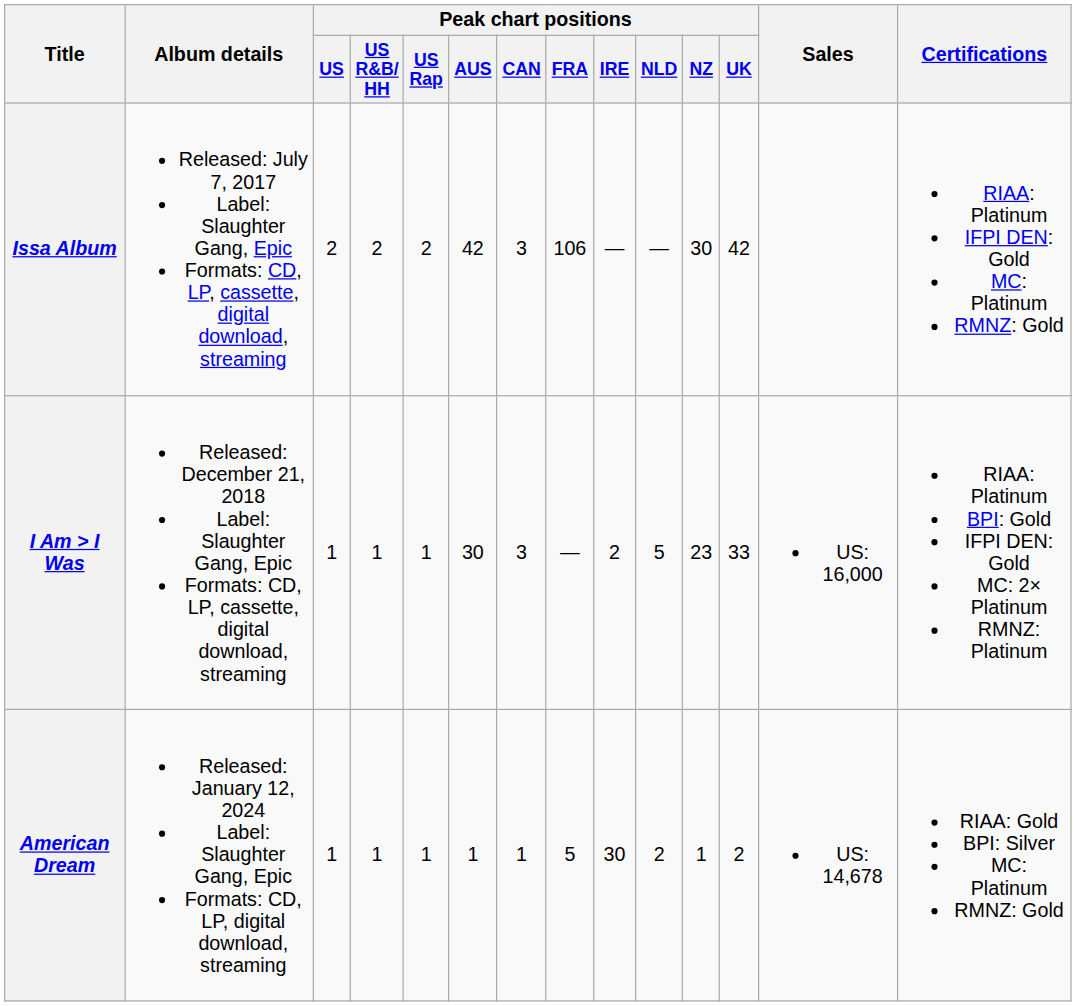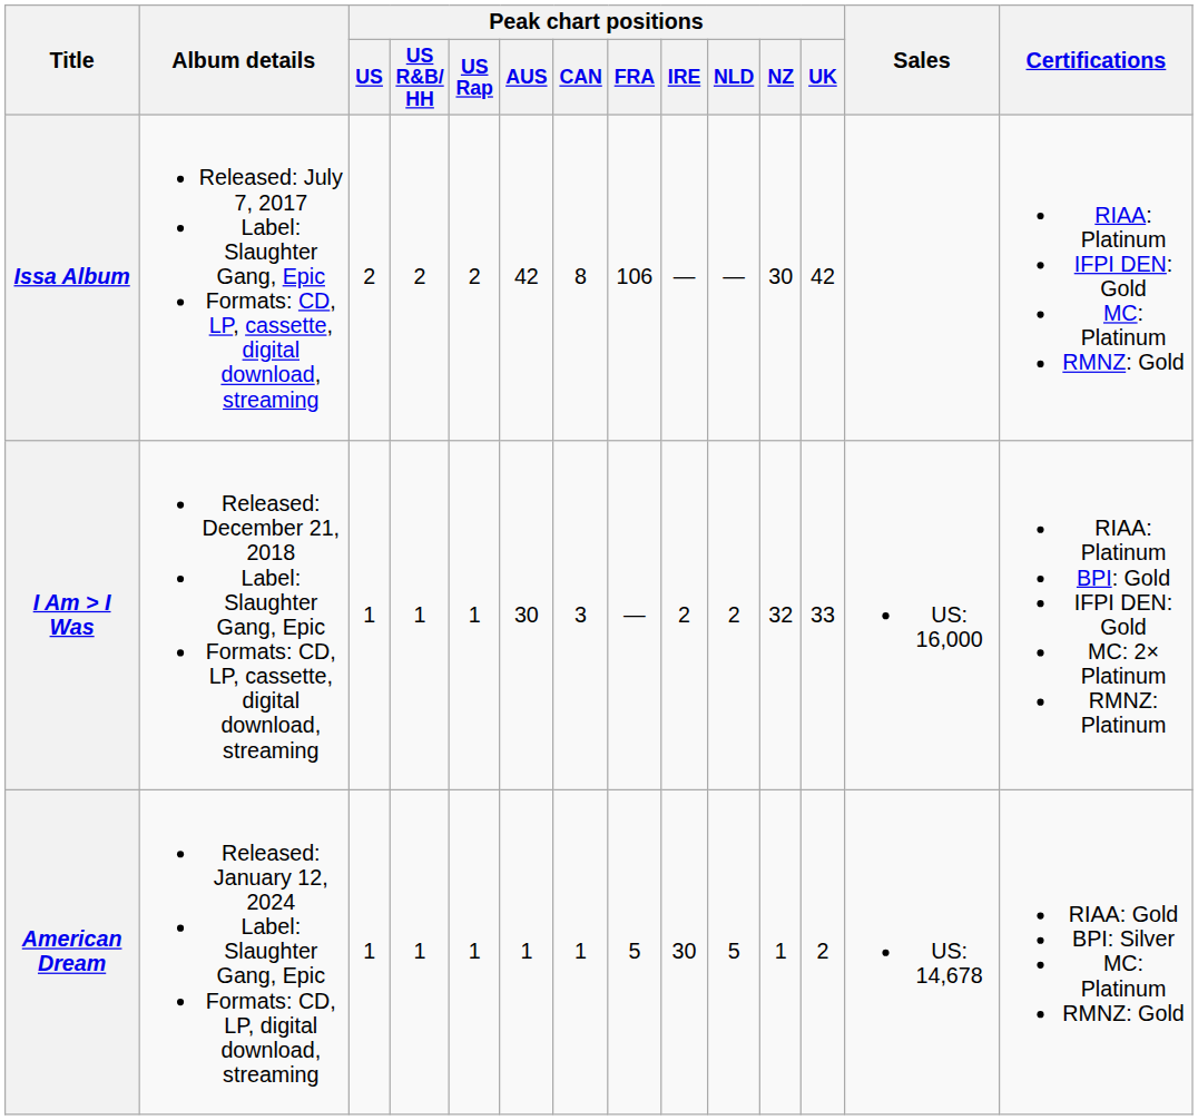 <table class="wikitable plainrowheaders" style="text-align:center;" border="1">
 <tr>
 <th scope="col" rowspan="2" style="width:11em;">Title</th>
 <th scope="col" rowspan="2" style="width:19em;">Album details</th>
 <th scope="col" colspan="10">Peak chart positions</th>
 <th scope="col" rowspan="2" style="width:12em;">Sales</th>
 <th scope="col" rowspan="2" style="width:18em;"><a href='#'>Certifications</a></th>
 </tr>
 <tr>
 <th scope="col" style="width:3em;font-size:90%;"><a href='#'>US</a><br></th>
 <th scope="col" style="width:3em;font-size:90%;"><a href='#'>US<br>R&B/<br>HH</a><br></th>
 <th scope="col" style="width:3em;font-size:90%;"><a href='#'>US Rap</a><br></th>
 <th scope="col" style="width:3em;font-size:90%;"><a href='#'>AUS</a><br></th>
 <th scope="col" style="width:3em;font-size:90%;"><a href='#'>CAN</a><br></th>
 <th scope="col" style="width:3em;font-size:90%;"><a href='#'>FRA</a><br></th>
 <th scope="col" style="width:3em;font-size:90%;"><a href='#'>IRE</a><br></th>
 <th scope="col" style="width:3em;font-size:90%;"><a href='#'>NLD</a><br></th>
 <th scope="col" style="width:3em;font-size:90%;"><a href='#'>NZ</a><br></th>
 <th scope="col" style="width:3em;font-size:90%;"><a href='#'>UK</a><br></th>
 </tr>
 <tr>
 <th scope="row"><em><a href='#'>Issa Album</a></em></th>
 <td><br><ul><li>Released: July 7, 2017</li><li>Label: Slaughter Gang, <a href='#'>Epic</a></li><li>Formats: <a href='#'>CD</a>, <a href='#'>LP</a>, <a href='#'>cassette</a>, <a href='#'>digital download</a>, <a href='#'>streaming</a></li></ul></td>
 <td>2</td>
 <td>2</td>
 <td>2</td>
 <td>42</td>
-<td>3</td>
+<td>8</td>
 <td>106</td>
 <td>—</td>
 <td>—</td>
 <td>30</td>
 <td>42</td>
 <td></td>
 <td><br><ul><li><a href='#'>RIAA</a>: Platinum</li><li><a href='#'>IFPI DEN</a>: Gold</li><li><a href='#'>MC</a>: Platinum</li><li><a href='#'>RMNZ</a>: Gold</li></ul></td>
 </tr>
 <tr>
 <th scope="row"><em><a href='#'>I Am > I Was</a></em></th>
 <td><br><ul><li>Released: December 21, 2018</li><li>Label: Slaughter Gang, Epic</li><li>Formats: CD, LP, cassette, digital download, streaming</li></ul></td>
 <td>1</td>
 <td>1</td>
 <td>1</td>
 <td>30</td>
 <td>3</td>
 <td>—</td>
 <td>2</td>
-<td>5</td>
-<td>23</td>
+<td>2</td>
+<td>32</td>
 <td>33</td>
 <td><br><ul><li>US: 16,000</li></ul></td>
 <td><br><ul><li>RIAA: Platinum</li><li><a href='#'>BPI</a>: Gold</li><li>IFPI DEN: Gold</li><li>MC: 2× Platinum</li><li>RMNZ: Platinum</li></ul></td>
 </tr>
 <tr>
 <th scope="row"><em><a href='#'>American Dream</a></em></th>
 <td><br><ul><li>Released: January 12, 2024</li><li>Label: Slaughter Gang, Epic</li><li>Formats: CD, LP, digital download, streaming</li></ul></td>
 <td>1</td>
 <td>1</td>
 <td>1</td>
 <td>1</td>
 <td>1</td>
 <td>5</td>
 <td>30</td>
-<td>2</td>
+<td>5</td>
 <td>1</td>
 <td>2</td>
 <td><br><ul><li>US: 14,678</li></ul></td>
 <td><br><ul><li>RIAA: Gold</li><li>BPI: Silver</li><li>MC: Platinum</li><li>RMNZ: Gold</li></ul></td>
 </tr>
 </table>
